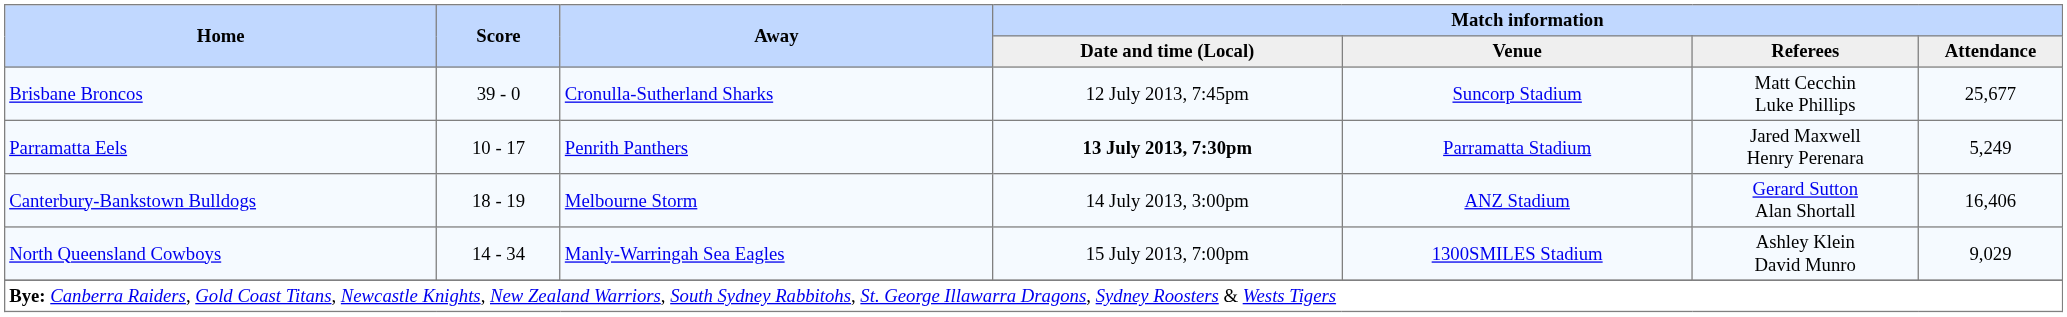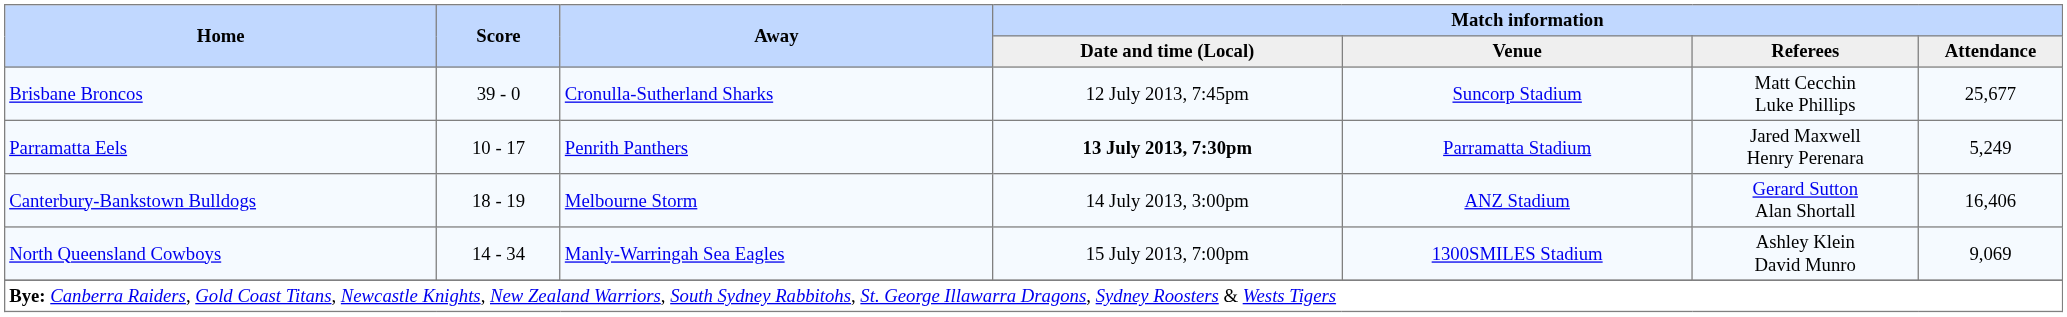 <table border="1" cellpadding="3" cellspacing="0" style="border-collapse:collapse; font-size:90%; width:100%;">
 <tr style="background:#c1d8ff;">
 <th rowspan="2" style="width:21%;">Home</th>
 <th rowspan="2" style="width:6%;">Score</th>
 <th rowspan="2" style="width:21%;">Away</th>
 <th colspan=6>Match information</th>
 </tr>
 <tr style="background:#efefef;">
 <th width=17%>Date and time (Local)</th>
 <th width=17%>Venue</th>
 <th width=11%>Referees</th>
 <th width=7%>Attendance</th>
 </tr>
 <tr style="text-align:center; background:#f5faff;">
 <td align=left> <a href='#'>Brisbane Broncos</a></td>
 <td>39 - 0</td>
 <td align=left> <a href='#'>Cronulla-Sutherland Sharks</a></td>
 <td>12 July 2013, 7:45pm</td>
 <td><a href='#'>Suncorp Stadium</a></td>
 <td>Matt Cecchin<br>Luke Phillips</td>
 <td>25,677</td>
 </tr>
 <tr style="text-align:center; background:#f5faff;">
 <td align=left> <a href='#'>Parramatta Eels</a></td>
 <td>10 - 17</td>
 <td align=left> <a href='#'>Penrith Panthers</a></td>
 <td><strong>13 July 2013, 7:30pm</strong></td>
 <td><a href='#'>Parramatta Stadium</a></td>
 <td>Jared Maxwell<br>Henry Perenara</td>
 <td>5,249</td>
 </tr>
 <tr style="text-align:center; background:#f5faff;">
 <td align=left> <a href='#'>Canterbury-Bankstown Bulldogs</a></td>
 <td>18 - 19</td>
 <td align=left> <a href='#'>Melbourne Storm</a></td>
 <td>14 July 2013, 3:00pm</td>
 <td><a href='#'>ANZ Stadium</a></td>
 <td><a href='#'>Gerard Sutton</a><br>Alan Shortall</td>
 <td>16,406</td>
 </tr>
 <tr style="text-align:center; background:#f5faff;">
 <td align=left> <a href='#'>North Queensland Cowboys</a></td>
 <td>14 - 34</td>
 <td align=left> <a href='#'>Manly-Warringah Sea Eagles</a></td>
 <td>15 July 2013, 7:00pm</td>
 <td><a href='#'>1300SMILES Stadium</a></td>
 <td>Ashley Klein<br>David Munro</td>
-<td>9,029</td>
+<td>9,069</td>
 </tr>
 <tr style="text-align:center; background:#f5faff;">
 </tr>
 <tr>
 <td colspan="7" align="left"><strong>Bye:</strong> <em><a href='#'>Canberra Raiders</a></em>, <em><a href='#'>Gold Coast Titans</a></em>, <em><a href='#'>Newcastle Knights</a></em>, <em><a href='#'>New Zealand Warriors</a></em>, <em><a href='#'>South Sydney Rabbitohs</a></em>, <em><a href='#'>St. George Illawarra Dragons</a></em>, <em><a href='#'>Sydney Roosters</a></em>  & <em><a href='#'>Wests Tigers</a></em></td>
 </tr>
 </table>
